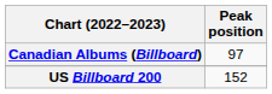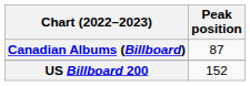 <table class="wikitable sortable plainrowheaders" style="text-align:center">
 <tr>
 <th scope="col">Chart (2022–2023)</th>
 <th scope="col">Peak<br>position</th>
 </tr>
 <tr>
 <th scope="row"><a href='#'>Canadian Albums</a> (<em><a href='#'>Billboard</a></em>)</th>
-<td>97</td>
+<td>87</td>
 </tr>
 <tr>
 </tr>
 <tr>
 <th scope="row">US <a href='#'><em>Billboard</em> 200</a></th>
 <td>152</td>
 </tr>
 </table>
